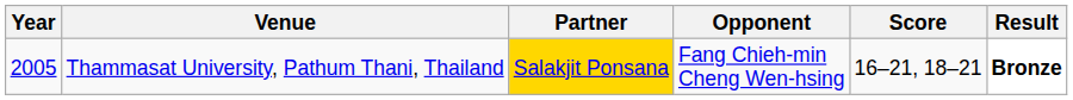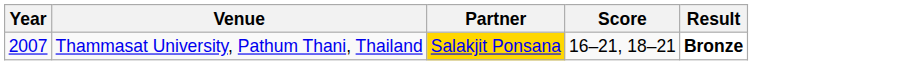 <table class="sortable wikitable" style="font-size: 95%;">
 <tr>
 <th>Year</th>
 <th>Venue</th>
 <th>Partner</th>
-<th>Opponent</th>
 <th>Score</th>
 <th>Result</th>
 </tr>
 <tr>
-<td align="center"><a href='#'>2005</a></td>
+<td align="center"><a href='#'>2007</a></td>
 <td align="left"><a href='#'>Thammasat University</a>, <a href='#'>Pathum Thani</a>, <a href='#'>Thailand</a></td>
 <td align="left" style="background: gold;"> <a href='#'>Salakjit Ponsana</a></td>
-<td align="left"> <a href='#'>Fang Chieh-min</a> <br>  <a href='#'>Cheng Wen-hsing</a></td>
 <td align="left">16–21, 18–21</td>
 <td style="text-align:left; background:white"> <strong>Bronze</strong></td>
 </tr>
 </table>
